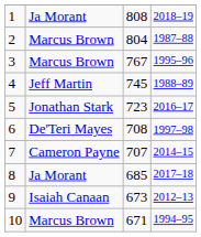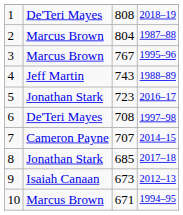 <table class="wikitable">
 <tr>
 </tr>
 <tr>
 <td>1</td>
-<td><a href='#'>Ja Morant</a></td>
+<td><a href='#'>De'Teri Mayes</a></td>
 <td>808</td>
 <td style="font-size:80%;"><a href='#'>2018–19</a></td>
 </tr>
 <tr>
 <td>2</td>
 <td><a href='#'>Marcus Brown</a></td>
 <td>804</td>
 <td style="font-size:80%;"><a href='#'>1987–88</a></td>
 </tr>
 <tr>
 <td>3</td>
 <td><a href='#'>Marcus Brown</a></td>
 <td>767</td>
 <td style="font-size:80%;"><a href='#'>1995–96</a></td>
 </tr>
 <tr>
 <td>4</td>
 <td><a href='#'>Jeff Martin</a></td>
-<td>745</td>
+<td>743</td>
 <td style="font-size:80%;"><a href='#'>1988–89</a></td>
 </tr>
 <tr>
 <td>5</td>
 <td><a href='#'>Jonathan Stark</a></td>
 <td>723</td>
 <td style="font-size:80%;"><a href='#'>2016–17</a></td>
 </tr>
 <tr>
 <td>6</td>
 <td><a href='#'>De'Teri Mayes</a></td>
 <td>708</td>
 <td style="font-size:80%;"><a href='#'>1997–98</a></td>
 </tr>
 <tr>
 <td>7</td>
 <td><a href='#'>Cameron Payne</a></td>
 <td>707</td>
 <td style="font-size:80%;"><a href='#'>2014–15</a></td>
 </tr>
 <tr>
 <td>8</td>
-<td><a href='#'>Ja Morant</a></td>
+<td><a href='#'>Jonathan Stark</a></td>
 <td>685</td>
 <td style="font-size:80%;"><a href='#'>2017–18</a></td>
 </tr>
 <tr>
 <td>9</td>
 <td><a href='#'>Isaiah Canaan</a></td>
 <td>673</td>
 <td style="font-size:80%;"><a href='#'>2012–13</a></td>
 </tr>
 <tr>
 <td>10</td>
 <td><a href='#'>Marcus Brown</a></td>
 <td>671</td>
 <td style="font-size:80%;"><a href='#'>1994–95</a></td>
 </tr>
 </table>
